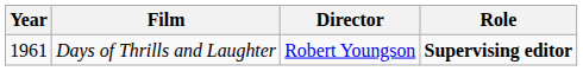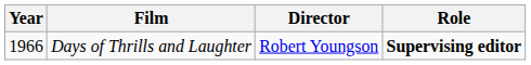 <table class="wikitable">
 <tr>
 <th>Year</th>
 <th>Film</th>
 <th>Director</th>
 <th>Role</th>
 </tr>
 <tr>
-<td>1961</td>
+<td>1966</td>
 <td><em>Days of Thrills and Laughter</em></td>
 <td><a href='#'>Robert Youngson</a></td>
 <td><strong>Supervising editor</strong></td>
 </tr>
 </table>
